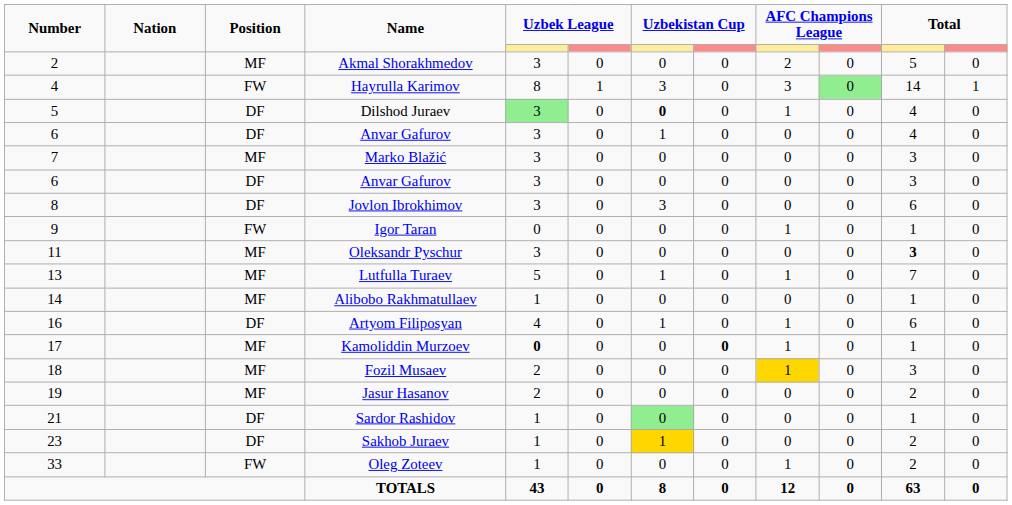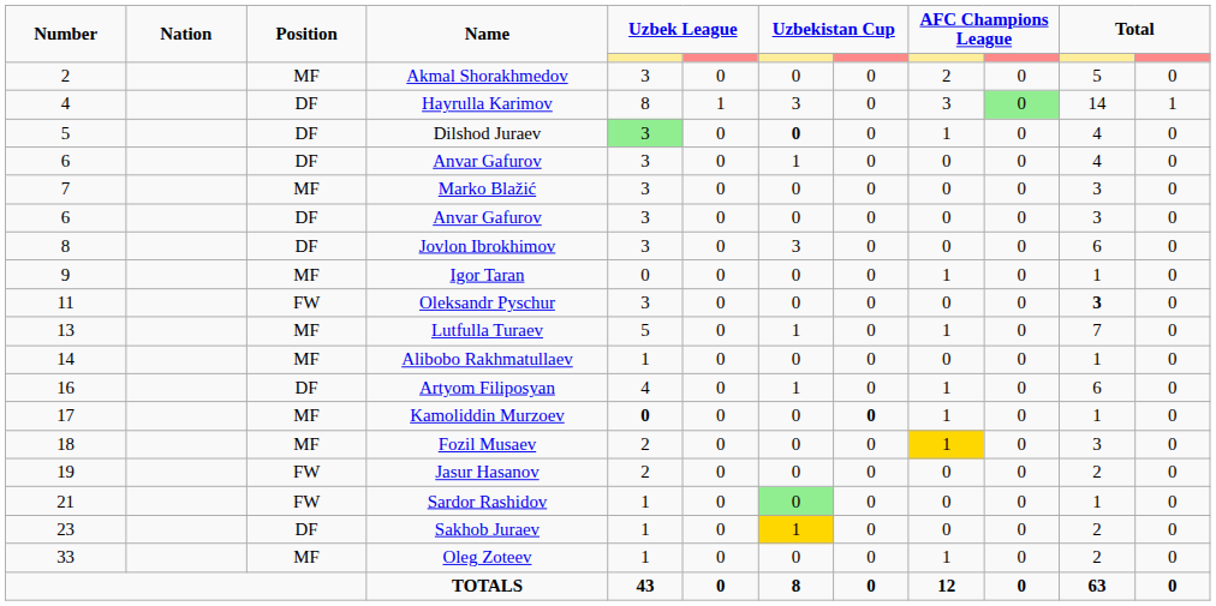 <table class="wikitable" style="font-size: 100%; text-align: center;">
 <tr>
 <td rowspan=2 width="10%" align=center><strong>Number</strong></td>
 <td rowspan=2 width="10%" align=center><strong>Nation</strong></td>
 <td rowspan=2 width="10%" align=center><strong>Position</strong></td>
 <td rowspan=2 width="20%" align=center><strong>Name</strong></td>
 <td colspan=2 align=center><strong><a href='#'>Uzbek League</a></strong></td>
 <td colspan=2 align=center><strong><a href='#'>Uzbekistan Cup</a></strong></td>
 <td colspan=2 align=center><strong><a href='#'>AFC Champions League</a></strong></td>
 <td colspan=2 align=center><strong>Total</strong></td>
 </tr>
 <tr>
 <th width=60 style="background: #FFEE99"></th>
 <th width=60 style="background: #FF8888"></th>
 <th width=60 style="background: #FFEE99"></th>
 <th width=60 style="background: #FF8888"></th>
 <th width=60 style="background: #FFEE99"></th>
 <th width=60 style="background: #FF8888"></th>
 <th width=60 style="background: #FFEE99"></th>
 <th width=60 style="background: #FF8888"></th>
 </tr>
 <tr>
 <td>2</td>
 <td></td>
 <td>MF</td>
 <td><a href='#'>Akmal Shorakhmedov</a></td>
 <td>3</td>
 <td>0</td>
 <td>0</td>
 <td>0</td>
 <td>2</td>
 <td>0</td>
 <td>5</td>
 <td>0</td>
 </tr>
 <tr>
 <td>4</td>
 <td></td>
-<td>FW</td>
+<td>DF</td>
 <td><a href='#'>Hayrulla Karimov</a></td>
 <td>8</td>
 <td>1</td>
 <td>3</td>
 <td>0</td>
 <td>3</td>
 <td style="background: lightgreen;">0</td>
 <td>14</td>
 <td>1</td>
 </tr>
 <tr>
 <td>5</td>
 <td></td>
 <td>DF</td>
 <td>Dilshod Juraev</td>
 <td style="background: lightgreen;">3</td>
 <td>0</td>
 <td><strong>0</strong></td>
 <td>0</td>
 <td>1</td>
 <td>0</td>
 <td>4</td>
 <td>0</td>
 </tr>
 <tr>
 <td>6</td>
 <td></td>
 <td>DF</td>
 <td><a href='#'>Anvar Gafurov</a></td>
 <td>3</td>
 <td>0</td>
 <td>1</td>
 <td>0</td>
 <td>0</td>
 <td>0</td>
 <td>4</td>
 <td>0</td>
 </tr>
 <tr>
 <td>7</td>
 <td></td>
 <td>MF</td>
 <td><a href='#'>Marko Blažić</a></td>
 <td>3</td>
 <td>0</td>
 <td>0</td>
 <td>0</td>
 <td>0</td>
 <td>0</td>
 <td>3</td>
 <td>0</td>
 </tr>
 <tr>
 <td>6</td>
 <td></td>
 <td>DF</td>
 <td><a href='#'>Anvar Gafurov</a></td>
 <td>3</td>
 <td>0</td>
 <td>0</td>
 <td>0</td>
 <td>0</td>
 <td>0</td>
 <td>3</td>
 <td>0</td>
 </tr>
 <tr>
 <td>8</td>
 <td></td>
 <td>DF</td>
 <td><a href='#'>Jovlon Ibrokhimov</a></td>
 <td>3</td>
 <td>0</td>
 <td>3</td>
 <td>0</td>
 <td>0</td>
 <td>0</td>
 <td>6</td>
 <td>0</td>
 </tr>
 <tr>
 <td>9</td>
 <td></td>
-<td>FW</td>
+<td>MF</td>
 <td><a href='#'>Igor Taran</a></td>
 <td>0</td>
 <td>0</td>
 <td>0</td>
 <td>0</td>
 <td>1</td>
 <td>0</td>
 <td>1</td>
 <td>0</td>
 </tr>
 <tr>
 <td>11</td>
 <td></td>
-<td>MF</td>
+<td>FW</td>
 <td><a href='#'>Oleksandr Pyschur</a></td>
 <td>3</td>
 <td>0</td>
 <td>0</td>
 <td>0</td>
 <td>0</td>
 <td>0</td>
 <td><strong>3</strong></td>
 <td>0</td>
 </tr>
 <tr>
 <td>13</td>
 <td></td>
 <td>MF</td>
 <td><a href='#'>Lutfulla Turaev</a></td>
 <td>5</td>
 <td>0</td>
 <td>1</td>
 <td>0</td>
 <td>1</td>
 <td>0</td>
 <td>7</td>
 <td>0</td>
 </tr>
 <tr>
 <td>14</td>
 <td></td>
 <td>MF</td>
 <td><a href='#'>Alibobo Rakhmatullaev</a></td>
 <td>1</td>
 <td>0</td>
 <td>0</td>
 <td>0</td>
 <td>0</td>
 <td>0</td>
 <td>1</td>
 <td>0</td>
 </tr>
 <tr>
 <td>16</td>
 <td></td>
 <td>DF</td>
 <td><a href='#'>Artyom Filiposyan</a></td>
 <td>4</td>
 <td>0</td>
 <td>1</td>
 <td>0</td>
 <td>1</td>
 <td>0</td>
 <td>6</td>
 <td>0</td>
 </tr>
 <tr>
 <td>17</td>
 <td></td>
 <td>MF</td>
 <td><a href='#'>Kamoliddin Murzoev</a></td>
 <td><strong>0</strong></td>
 <td>0</td>
 <td>0</td>
 <td><strong>0</strong></td>
 <td>1</td>
 <td>0</td>
 <td>1</td>
 <td>0</td>
 </tr>
 <tr>
 <td>18</td>
 <td></td>
 <td>MF</td>
 <td><a href='#'>Fozil Musaev</a></td>
 <td>2</td>
 <td>0</td>
 <td>0</td>
 <td>0</td>
 <td style="background: gold;">1</td>
 <td>0</td>
 <td>3</td>
 <td>0</td>
 </tr>
 <tr>
 <td>19</td>
 <td></td>
-<td>MF</td>
+<td>FW</td>
 <td><a href='#'>Jasur Hasanov</a></td>
 <td>2</td>
 <td>0</td>
 <td>0</td>
 <td>0</td>
 <td>0</td>
 <td>0</td>
 <td>2</td>
 <td>0</td>
 </tr>
 <tr>
 <td>21</td>
 <td></td>
-<td>DF</td>
+<td>FW</td>
 <td><a href='#'>Sardor Rashidov</a></td>
 <td>1</td>
 <td>0</td>
 <td style="background: lightgreen;">0</td>
 <td>0</td>
 <td>0</td>
 <td>0</td>
 <td>1</td>
 <td>0</td>
 </tr>
 <tr>
 <td>23</td>
 <td></td>
 <td>DF</td>
 <td><a href='#'>Sakhob Juraev</a></td>
 <td>1</td>
 <td>0</td>
 <td style="background: gold;">1</td>
 <td>0</td>
 <td>0</td>
 <td>0</td>
 <td>2</td>
 <td>0</td>
 </tr>
 <tr>
 <td>33</td>
 <td></td>
-<td>FW</td>
+<td>MF</td>
 <td><a href='#'>Oleg Zoteev</a></td>
 <td>1</td>
 <td>0</td>
 <td>0</td>
 <td>0</td>
 <td>1</td>
 <td>0</td>
 <td>2</td>
 <td>0</td>
 </tr>
 <tr>
 <td colspan=3></td>
 <td><strong>TOTALS</strong></td>
 <td><strong>43</strong></td>
 <td><strong>0</strong></td>
 <td><strong>8</strong></td>
 <td><strong>0</strong></td>
 <td><strong>12</strong></td>
 <td><strong>0</strong></td>
 <td><strong>63</strong></td>
 <td><strong>0</strong></td>
 </tr>
 </table>
